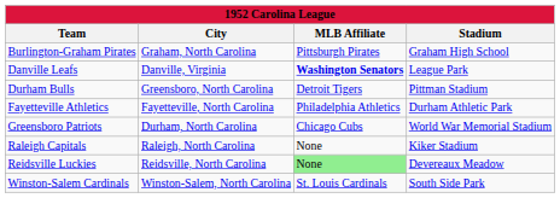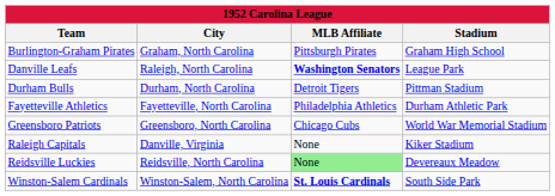 <table class="wikitable" style="width:auto">
 <tr>
 <td bgcolor="#DC143C" align="center" colspan="7"><strong><span>1952 Carolina League</span></strong></td>
 </tr>
 <tr>
 <th>Team</th>
 <th>City</th>
 <th>MLB Affiliate</th>
 <th>Stadium</th>
 </tr>
 <tr>
 <td><a href='#'>Burlington-Graham Pirates</a></td>
 <td><a href='#'>Graham, North Carolina</a></td>
 <td><a href='#'>Pittsburgh Pirates</a></td>
 <td><a href='#'>Graham High School</a></td>
 </tr>
 <tr>
 <td><a href='#'>Danville Leafs</a></td>
-<td><a href='#'>Danville, Virginia</a></td>
+<td><a href='#'>Raleigh, North Carolina</a></td>
 <td><strong><a href='#'>Washington Senators</a></strong></td>
 <td><a href='#'>League Park</a></td>
 </tr>
 <tr>
 <td><a href='#'>Durham Bulls</a></td>
-<td><a href='#'>Greensboro, North Carolina</a></td>
+<td><a href='#'>Durham, North Carolina</a></td>
 <td><a href='#'>Detroit Tigers</a></td>
 <td><a href='#'>Pittman Stadium</a></td>
 </tr>
 <tr>
 <td><a href='#'>Fayetteville Athletics</a></td>
 <td><a href='#'>Fayetteville, North Carolina</a></td>
 <td><a href='#'>Philadelphia Athletics</a></td>
 <td><a href='#'>Durham Athletic Park</a></td>
 </tr>
 <tr>
 <td><a href='#'>Greensboro Patriots</a></td>
-<td><a href='#'>Durham, North Carolina</a></td>
+<td><a href='#'>Greensboro, North Carolina</a></td>
 <td><a href='#'>Chicago Cubs</a></td>
 <td><a href='#'>World War Memorial Stadium</a></td>
 </tr>
 <tr>
 <td><a href='#'>Raleigh Capitals</a></td>
-<td><a href='#'>Raleigh, North Carolina</a></td>
+<td><a href='#'>Danville, Virginia</a></td>
 <td>None</td>
 <td><a href='#'>Kiker Stadium</a></td>
 </tr>
 <tr>
 <td><a href='#'>Reidsville Luckies</a></td>
 <td><a href='#'>Reidsville, North Carolina</a></td>
 <td style="background: lightgreen;">None</td>
 <td><a href='#'>Devereaux Meadow</a></td>
 </tr>
 <tr>
 <td><a href='#'>Winston-Salem Cardinals</a></td>
 <td><a href='#'>Winston-Salem, North Carolina</a></td>
-<td><a href='#'>St. Louis Cardinals</a></td>
+<td><strong><a href='#'>St. Louis Cardinals</a></strong></td>
 <td><a href='#'>South Side Park</a></td>
 </tr>
 </table>
